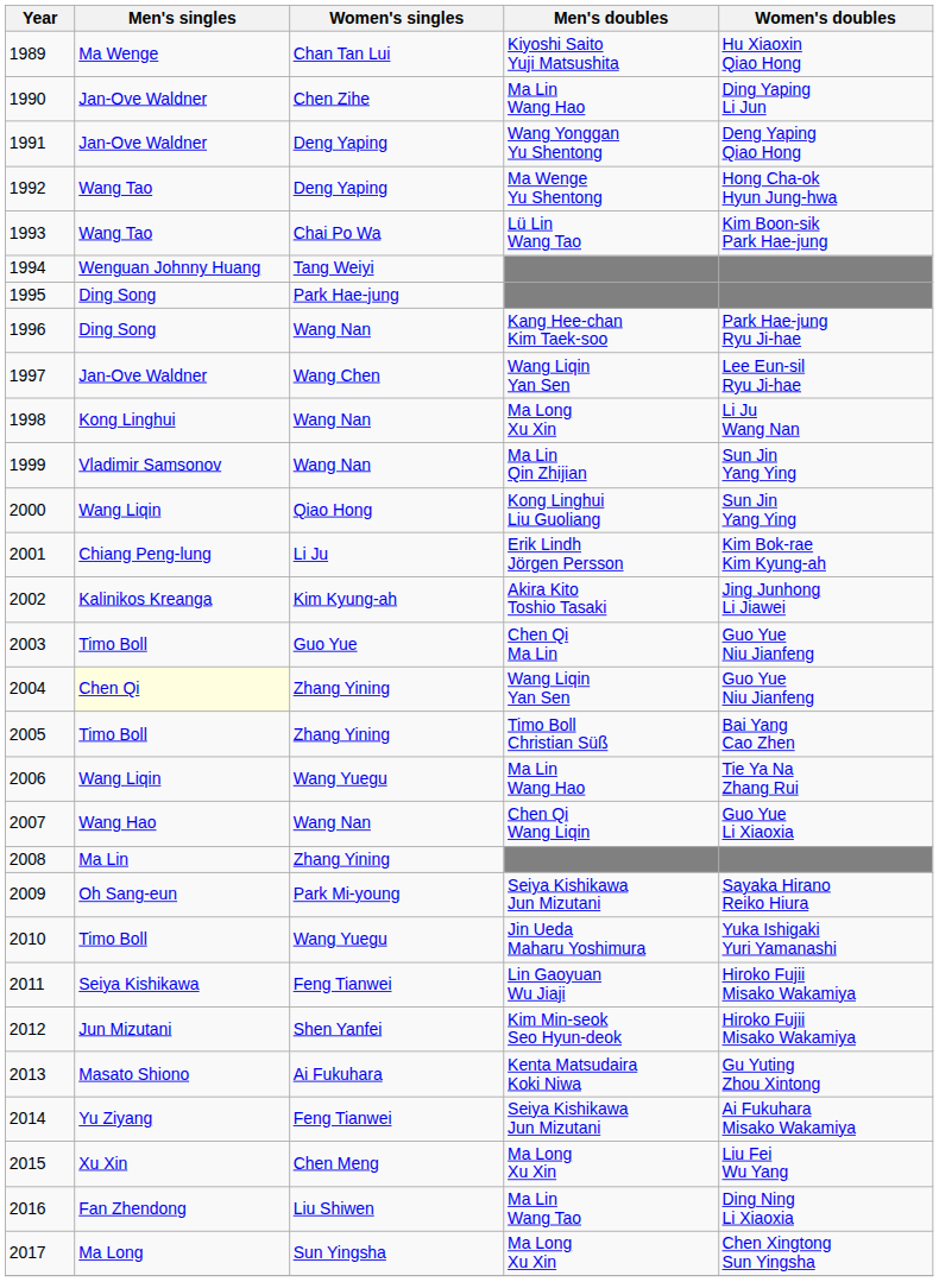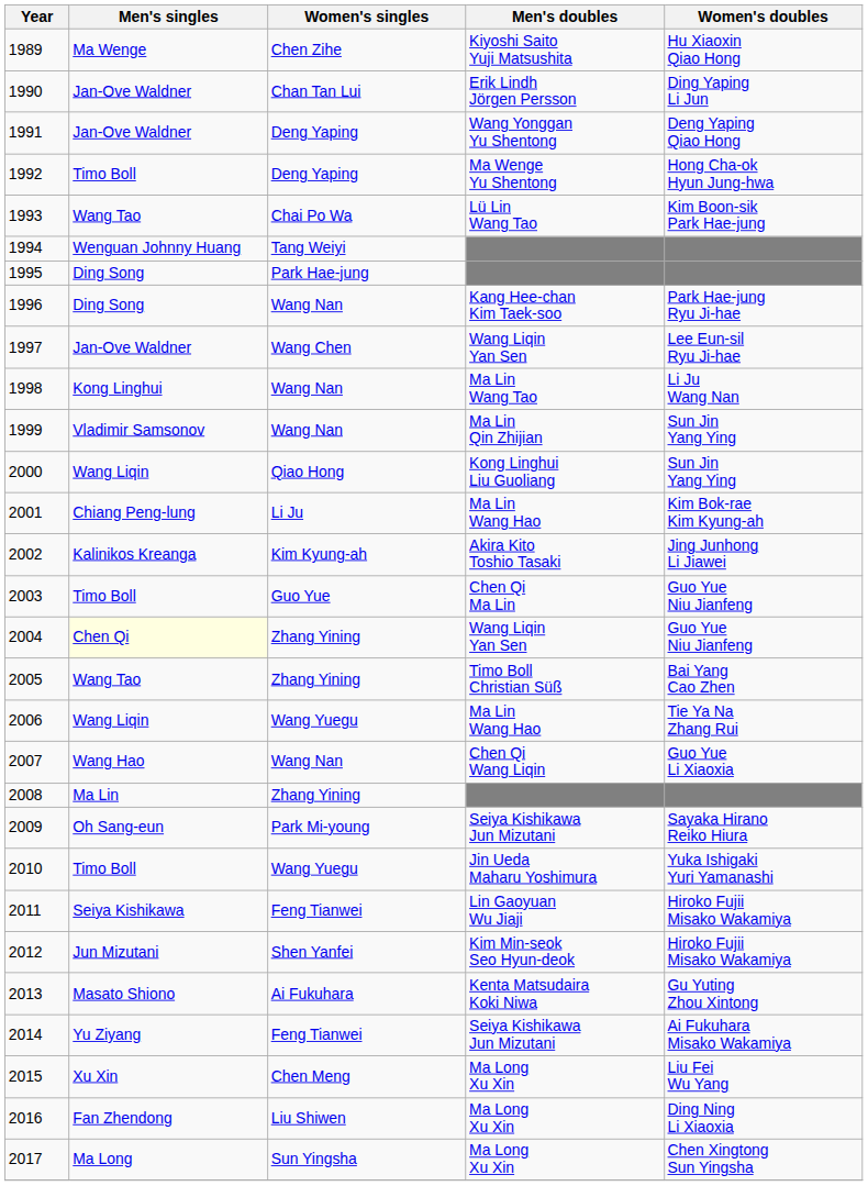 <table class="wikitable">
 <tr>
 <th width="60">Year</th>
 <th width="200">Men's singles</th>
 <th width="200">Women's singles</th>
 <th width="200">Men's doubles</th>
 <th width="200">Women's doubles</th>
 </tr>
 <tr>
 <td>1989</td>
 <td> <a href='#'>Ma Wenge</a></td>
-<td> <a href='#'>Chan Tan Lui</a></td>
+<td> <a href='#'>Chen Zihe</a></td>
 <td> <a href='#'>Kiyoshi Saito</a><br> <a href='#'>Yuji Matsushita</a></td>
 <td> <a href='#'>Hu Xiaoxin</a><br> <a href='#'>Qiao Hong</a></td>
 </tr>
 <tr>
 <td>1990</td>
 <td> <a href='#'>Jan-Ove Waldner</a></td>
-<td> <a href='#'>Chen Zihe</a></td>
-<td> <a href='#'>Ma Lin</a><br> <a href='#'>Wang Hao</a></td>
+<td> <a href='#'>Chan Tan Lui</a></td>
+<td> <a href='#'>Erik Lindh</a><br> <a href='#'>Jörgen Persson</a></td>
 <td> <a href='#'>Ding Yaping</a><br> <a href='#'>Li Jun</a></td>
 </tr>
 <tr>
 <td>1991</td>
 <td> <a href='#'>Jan-Ove Waldner</a></td>
 <td> <a href='#'>Deng Yaping</a></td>
 <td> <a href='#'>Wang Yonggan</a><br> <a href='#'>Yu Shentong</a></td>
 <td> <a href='#'>Deng Yaping</a><br> <a href='#'>Qiao Hong</a></td>
 </tr>
 <tr>
 <td>1992</td>
-<td> <a href='#'>Wang Tao</a></td>
+<td> <a href='#'>Timo Boll</a></td>
 <td> <a href='#'>Deng Yaping</a></td>
 <td> <a href='#'>Ma Wenge</a><br> <a href='#'>Yu Shentong</a></td>
 <td> <a href='#'>Hong Cha-ok</a><br> <a href='#'>Hyun Jung-hwa</a></td>
 </tr>
 <tr>
 <td>1993</td>
 <td> <a href='#'>Wang Tao</a></td>
 <td> <a href='#'>Chai Po Wa</a></td>
 <td> <a href='#'>Lü Lin</a><br> <a href='#'>Wang Tao</a></td>
 <td> <a href='#'>Kim Boon-sik</a><br> <a href='#'>Park Hae-jung</a></td>
 </tr>
 <tr>
 <td>1994</td>
 <td> <a href='#'>Wenguan Johnny Huang</a></td>
 <td> <a href='#'>Tang Weiyi</a></td>
 <td bgcolor=gray></td>
 <td bgcolor=gray></td>
 </tr>
 <tr>
 <td>1995</td>
 <td> <a href='#'>Ding Song</a></td>
 <td> <a href='#'>Park Hae-jung</a></td>
 <td bgcolor=gray></td>
 <td bgcolor=gray></td>
 </tr>
 <tr>
 <td>1996</td>
 <td> <a href='#'>Ding Song</a></td>
 <td> <a href='#'>Wang Nan</a></td>
 <td> <a href='#'>Kang Hee-chan</a><br> <a href='#'>Kim Taek-soo</a></td>
 <td> <a href='#'>Park Hae-jung</a><br> <a href='#'>Ryu Ji-hae</a></td>
 </tr>
 <tr>
 <td>1997</td>
 <td> <a href='#'>Jan-Ove Waldner</a></td>
 <td> <a href='#'>Wang Chen</a></td>
 <td> <a href='#'>Wang Liqin</a><br> <a href='#'>Yan Sen</a></td>
 <td> <a href='#'>Lee Eun-sil</a><br> <a href='#'>Ryu Ji-hae</a></td>
 </tr>
 <tr>
 <td>1998</td>
 <td> <a href='#'>Kong Linghui</a></td>
 <td> <a href='#'>Wang Nan</a></td>
-<td> <a href='#'>Ma Long</a><br> <a href='#'>Xu Xin</a></td>
+<td> <a href='#'>Ma Lin</a><br> <a href='#'>Wang Tao</a></td>
 <td> <a href='#'>Li Ju</a><br> <a href='#'>Wang Nan</a></td>
 </tr>
 <tr>
 <td>1999</td>
 <td> <a href='#'>Vladimir Samsonov</a></td>
 <td> <a href='#'>Wang Nan</a></td>
 <td> <a href='#'>Ma Lin</a><br> <a href='#'>Qin Zhijian</a></td>
 <td> <a href='#'>Sun Jin</a><br> <a href='#'>Yang Ying</a></td>
 </tr>
 <tr>
 <td>2000</td>
 <td> <a href='#'>Wang Liqin</a></td>
 <td> <a href='#'>Qiao Hong</a></td>
 <td> <a href='#'>Kong Linghui</a><br> <a href='#'>Liu Guoliang</a></td>
 <td> <a href='#'>Sun Jin</a><br> <a href='#'>Yang Ying</a></td>
 </tr>
 <tr>
 <td>2001</td>
 <td> <a href='#'>Chiang Peng-lung</a></td>
 <td> <a href='#'>Li Ju</a></td>
-<td> <a href='#'>Erik Lindh</a><br> <a href='#'>Jörgen Persson</a></td>
+<td> <a href='#'>Ma Lin</a><br> <a href='#'>Wang Hao</a></td>
 <td> <a href='#'>Kim Bok-rae</a><br> <a href='#'>Kim Kyung-ah</a></td>
 </tr>
 <tr>
 <td>2002</td>
 <td> <a href='#'>Kalinikos Kreanga</a></td>
 <td> <a href='#'>Kim Kyung-ah</a></td>
 <td> <a href='#'>Akira Kito</a><br> <a href='#'>Toshio Tasaki</a></td>
 <td> <a href='#'>Jing Junhong</a><br> <a href='#'>Li Jiawei</a></td>
 </tr>
 <tr>
 <td>2003</td>
 <td> <a href='#'>Timo Boll</a></td>
 <td> <a href='#'>Guo Yue</a></td>
 <td> <a href='#'>Chen Qi</a><br> <a href='#'>Ma Lin</a></td>
 <td> <a href='#'>Guo Yue</a><br> <a href='#'>Niu Jianfeng</a></td>
 </tr>
 <tr>
 <td>2004</td>
 <td style="background: lightyellow;"> <a href='#'>Chen Qi</a></td>
 <td> <a href='#'>Zhang Yining</a></td>
 <td> <a href='#'>Wang Liqin</a><br> <a href='#'>Yan Sen</a></td>
 <td> <a href='#'>Guo Yue</a><br> <a href='#'>Niu Jianfeng</a></td>
 </tr>
 <tr>
 <td>2005</td>
-<td> <a href='#'>Timo Boll</a></td>
+<td> <a href='#'>Wang Tao</a></td>
 <td> <a href='#'>Zhang Yining</a></td>
 <td> <a href='#'>Timo Boll</a><br> <a href='#'>Christian Süß</a></td>
 <td> <a href='#'>Bai Yang</a><br> <a href='#'>Cao Zhen</a></td>
 </tr>
 <tr>
 <td>2006</td>
 <td> <a href='#'>Wang Liqin</a></td>
 <td> <a href='#'>Wang Yuegu</a></td>
 <td> <a href='#'>Ma Lin</a><br> <a href='#'>Wang Hao</a></td>
 <td> <a href='#'>Tie Ya Na</a><br> <a href='#'>Zhang Rui</a></td>
 </tr>
 <tr>
 <td>2007</td>
 <td> <a href='#'>Wang Hao</a></td>
 <td> <a href='#'>Wang Nan</a></td>
 <td> <a href='#'>Chen Qi</a><br> <a href='#'>Wang Liqin</a></td>
 <td> <a href='#'>Guo Yue</a><br> <a href='#'>Li Xiaoxia</a></td>
 </tr>
 <tr>
 <td>2008</td>
 <td> <a href='#'>Ma Lin</a></td>
 <td> <a href='#'>Zhang Yining</a></td>
 <td bgcolor=gray></td>
 <td bgcolor=gray></td>
 </tr>
 <tr>
 <td>2009</td>
 <td> <a href='#'>Oh Sang-eun</a></td>
 <td> <a href='#'>Park Mi-young</a></td>
 <td> <a href='#'>Seiya Kishikawa</a><br> <a href='#'>Jun Mizutani</a></td>
 <td> <a href='#'>Sayaka Hirano</a><br> <a href='#'>Reiko Hiura</a></td>
 </tr>
 <tr>
 <td>2010</td>
 <td> <a href='#'>Timo Boll</a></td>
 <td> <a href='#'>Wang Yuegu</a></td>
 <td> <a href='#'>Jin Ueda</a><br> <a href='#'>Maharu Yoshimura</a></td>
 <td> <a href='#'>Yuka Ishigaki</a><br> <a href='#'>Yuri Yamanashi</a></td>
 </tr>
 <tr>
 <td>2011</td>
 <td> <a href='#'>Seiya Kishikawa</a></td>
 <td> <a href='#'>Feng Tianwei</a></td>
 <td> <a href='#'>Lin Gaoyuan</a><br> <a href='#'>Wu Jiaji</a></td>
 <td> <a href='#'>Hiroko Fujii</a><br> <a href='#'>Misako Wakamiya</a></td>
 </tr>
 <tr>
 <td>2012</td>
 <td> <a href='#'>Jun Mizutani</a></td>
 <td> <a href='#'>Shen Yanfei</a></td>
 <td> <a href='#'>Kim Min-seok</a><br> <a href='#'>Seo Hyun-deok</a></td>
 <td> <a href='#'>Hiroko Fujii</a><br> <a href='#'>Misako Wakamiya</a></td>
 </tr>
 <tr>
 <td>2013</td>
 <td> <a href='#'>Masato Shiono</a></td>
 <td> <a href='#'>Ai Fukuhara</a></td>
 <td> <a href='#'>Kenta Matsudaira</a><br> <a href='#'>Koki Niwa</a></td>
 <td> <a href='#'>Gu Yuting</a><br> <a href='#'>Zhou Xintong</a></td>
 </tr>
 <tr>
 <td>2014</td>
 <td> <a href='#'>Yu Ziyang</a></td>
 <td> <a href='#'>Feng Tianwei</a></td>
 <td> <a href='#'>Seiya Kishikawa</a><br> <a href='#'>Jun Mizutani</a></td>
 <td> <a href='#'>Ai Fukuhara</a><br> <a href='#'>Misako Wakamiya</a></td>
 </tr>
 <tr>
 <td>2015</td>
 <td> <a href='#'>Xu Xin</a></td>
 <td> <a href='#'>Chen Meng</a></td>
 <td> <a href='#'>Ma Long</a><br> <a href='#'>Xu Xin</a></td>
 <td> <a href='#'>Liu Fei</a><br> <a href='#'>Wu Yang</a></td>
 </tr>
 <tr>
 <td>2016</td>
 <td> <a href='#'>Fan Zhendong</a></td>
 <td> <a href='#'>Liu Shiwen</a></td>
-<td> <a href='#'>Ma Lin</a><br> <a href='#'>Wang Tao</a></td>
+<td> <a href='#'>Ma Long</a><br> <a href='#'>Xu Xin</a></td>
 <td> <a href='#'>Ding Ning</a><br> <a href='#'>Li Xiaoxia</a></td>
 </tr>
 <tr>
 <td>2017</td>
 <td> <a href='#'>Ma Long</a></td>
 <td> <a href='#'>Sun Yingsha</a></td>
 <td> <a href='#'>Ma Long</a><br> <a href='#'>Xu Xin</a></td>
 <td> <a href='#'>Chen Xingtong</a><br> <a href='#'>Sun Yingsha</a></td>
 </tr>
 <tr>
 </tr>
 </table>
